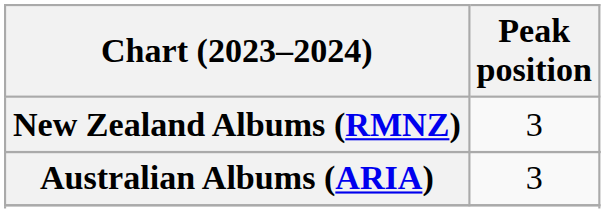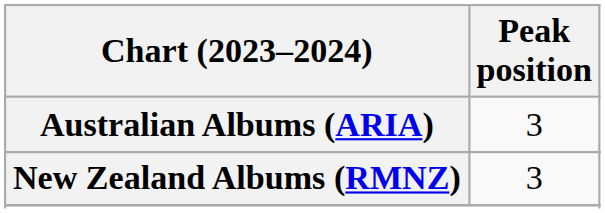 <table class="wikitable sortable plainrowheaders" style="text-align:center">
 <tr>
 <th scope="col">Chart (2023–2024)</th>
 <th scope="col">Peak<br>position</th>
+</tr>
+<tr>
+<th scope="row">Australian Albums (<a href='#'>ARIA</a>)</th>
+<td>3</td>
+</tr>
+<tr>
+</tr>
+<tr>
+</tr>
+<tr>
 </tr>
 <tr>
 <th scope="row">New Zealand Albums (<a href='#'>RMNZ</a>)</th>
 <td>3</td>
 </tr>
 <tr>
 </tr>
 <tr>
 </tr>
 <tr>
 </tr>
 <tr>
-<th scope="row">Australian Albums (<a href='#'>ARIA</a>)</th>
-<td>3</td>
-</tr>
-<tr>
-</tr>
-<tr>
-</tr>
-<tr>
-</tr>
-<tr>
 </tr>
 </table>
